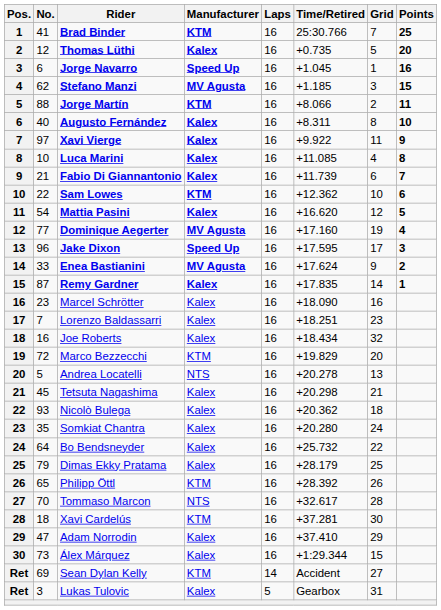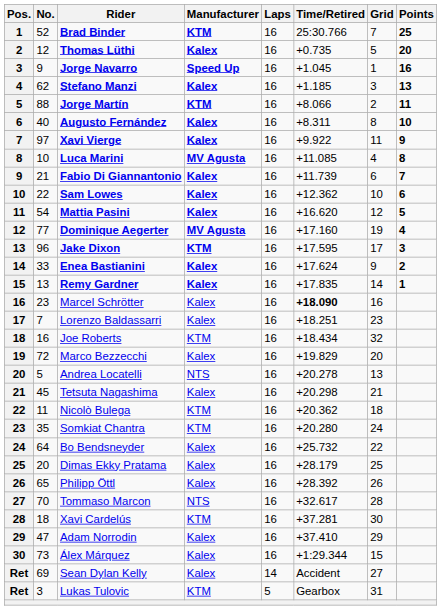 <table class="wikitable" style="font-size: 95%;">
 <tr>
 <th>Pos.</th>
 <th>No.</th>
 <th>Rider</th>
 <th>Manufacturer</th>
 <th>Laps</th>
 <th>Time/Retired</th>
 <th>Grid</th>
 <th>Points</th>
 </tr>
 <tr>
 <th>1</th>
-<td>41</td>
+<td>52</td>
 <td> <strong><a href='#'>Brad Binder</a></strong></td>
 <td><strong><a href='#'>KTM</a></strong></td>
 <td>16</td>
 <td>25:30.766</td>
 <td>7</td>
 <td><strong>25</strong></td>
 </tr>
 <tr>
 <th>2</th>
 <td>12</td>
 <td> <strong><a href='#'>Thomas Lüthi</a></strong></td>
 <td><strong><a href='#'>Kalex</a></strong></td>
 <td>16</td>
 <td>+0.735</td>
 <td>5</td>
 <td><strong>20</strong></td>
 </tr>
 <tr>
 <th>3</th>
-<td>6</td>
+<td>9</td>
 <td> <strong><a href='#'>Jorge Navarro</a></strong></td>
 <td><strong><a href='#'>Speed Up</a></strong></td>
 <td>16</td>
 <td>+1.045</td>
 <td>1</td>
 <td><strong>16</strong></td>
 </tr>
 <tr>
 <th>4</th>
 <td>62</td>
 <td> <strong><a href='#'>Stefano Manzi</a></strong></td>
-<td><strong><a href='#'>MV Agusta</a></strong></td>
+<td><strong><a href='#'>Kalex</a></strong></td>
 <td>16</td>
 <td>+1.185</td>
 <td>3</td>
-<td><strong>15</strong></td>
+<td><strong>13</strong></td>
 </tr>
 <tr>
 <th>5</th>
 <td>88</td>
 <td> <strong><a href='#'>Jorge Martín</a></strong></td>
 <td><strong><a href='#'>KTM</a></strong></td>
 <td>16</td>
 <td>+8.066</td>
 <td>2</td>
 <td><strong>11</strong></td>
 </tr>
 <tr>
 <th>6</th>
 <td>40</td>
 <td> <strong><a href='#'>Augusto Fernández</a></strong></td>
 <td><strong><a href='#'>Kalex</a></strong></td>
 <td>16</td>
 <td>+8.311</td>
 <td>8</td>
 <td><strong>10</strong></td>
 </tr>
 <tr>
 <th>7</th>
 <td>97</td>
 <td> <strong><a href='#'>Xavi Vierge</a></strong></td>
 <td><strong><a href='#'>Kalex</a></strong></td>
 <td>16</td>
 <td>+9.922</td>
 <td>11</td>
 <td><strong>9</strong></td>
 </tr>
 <tr>
 <th>8</th>
 <td>10</td>
 <td> <strong><a href='#'>Luca Marini</a></strong></td>
-<td><strong><a href='#'>Kalex</a></strong></td>
+<td><strong><a href='#'>MV Agusta</a></strong></td>
 <td>16</td>
 <td>+11.085</td>
 <td>4</td>
 <td><strong>8</strong></td>
 </tr>
 <tr>
 <th>9</th>
 <td>21</td>
 <td> <strong><a href='#'>Fabio Di Giannantonio</a></strong></td>
 <td><strong><a href='#'>Kalex</a></strong></td>
 <td>16</td>
 <td>+11.739</td>
 <td>6</td>
 <td><strong>7</strong></td>
 </tr>
 <tr>
 <th>10</th>
 <td>22</td>
 <td> <strong><a href='#'>Sam Lowes</a></strong></td>
-<td><strong><a href='#'>KTM</a></strong></td>
+<td><strong><a href='#'>Kalex</a></strong></td>
 <td>16</td>
 <td>+12.362</td>
 <td>10</td>
 <td><strong>6</strong></td>
 </tr>
 <tr>
 <th>11</th>
 <td>54</td>
 <td> <strong><a href='#'>Mattia Pasini</a></strong></td>
 <td><strong><a href='#'>Kalex</a></strong></td>
 <td>16</td>
 <td>+16.620</td>
 <td>12</td>
 <td><strong>5</strong></td>
 </tr>
 <tr>
 <th>12</th>
 <td>77</td>
 <td> <strong><a href='#'>Dominique Aegerter</a></strong></td>
 <td><strong><a href='#'>MV Agusta</a></strong></td>
 <td>16</td>
 <td>+17.160</td>
 <td>19</td>
 <td><strong>4</strong></td>
 </tr>
 <tr>
 <th>13</th>
 <td>96</td>
 <td> <strong><a href='#'>Jake Dixon</a></strong></td>
-<td><strong><a href='#'>Speed Up</a></strong></td>
+<td><strong><a href='#'>KTM</a></strong></td>
 <td>16</td>
 <td>+17.595</td>
 <td>17</td>
 <td><strong>3</strong></td>
 </tr>
 <tr>
 <th>14</th>
 <td>33</td>
 <td> <strong><a href='#'>Enea Bastianini</a></strong></td>
-<td><strong><a href='#'>MV Agusta</a></strong></td>
+<td><strong><a href='#'>Kalex</a></strong></td>
 <td>16</td>
 <td>+17.624</td>
 <td>9</td>
 <td><strong>2</strong></td>
 </tr>
 <tr>
 <th>15</th>
-<td>87</td>
+<td>13</td>
 <td> <strong><a href='#'>Remy Gardner</a></strong></td>
 <td><strong><a href='#'>Kalex</a></strong></td>
 <td>16</td>
 <td>+17.835</td>
 <td>14</td>
 <td><strong>1</strong></td>
 </tr>
 <tr>
 <th>16</th>
 <td>23</td>
 <td> <a href='#'>Marcel Schrötter</a></td>
 <td><a href='#'>Kalex</a></td>
 <td>16</td>
-<td>+18.090</td>
+<td><strong>+18.090</strong></td>
 <td>16</td>
 <td></td>
 </tr>
 <tr>
 <th>17</th>
 <td>7</td>
 <td> <a href='#'>Lorenzo Baldassarri</a></td>
 <td><a href='#'>Kalex</a></td>
 <td>16</td>
 <td>+18.251</td>
 <td>23</td>
 <td></td>
 </tr>
 <tr>
 <th>18</th>
 <td>16</td>
 <td> <a href='#'>Joe Roberts</a></td>
-<td><a href='#'>Kalex</a></td>
+<td><a href='#'>KTM</a></td>
 <td>16</td>
 <td>+18.434</td>
 <td>32</td>
 <td></td>
 </tr>
 <tr>
 <th>19</th>
 <td>72</td>
 <td> <a href='#'>Marco Bezzecchi</a></td>
-<td><a href='#'>KTM</a></td>
+<td><a href='#'>Kalex</a></td>
 <td>16</td>
 <td>+19.829</td>
 <td>20</td>
 <td></td>
 </tr>
 <tr>
 <th>20</th>
 <td>5</td>
 <td> <a href='#'>Andrea Locatelli</a></td>
 <td><a href='#'>NTS</a></td>
 <td>16</td>
 <td>+20.278</td>
 <td>13</td>
 <td></td>
 </tr>
 <tr>
 <th>21</th>
 <td>45</td>
 <td> <a href='#'>Tetsuta Nagashima</a></td>
 <td><a href='#'>Kalex</a></td>
 <td>16</td>
 <td>+20.298</td>
 <td>21</td>
 <td></td>
 </tr>
 <tr>
 <th>22</th>
-<td>93</td>
+<td>11</td>
 <td> <a href='#'>Nicolò Bulega</a></td>
-<td><a href='#'>Kalex</a></td>
+<td><a href='#'>KTM</a></td>
 <td>16</td>
 <td>+20.362</td>
 <td>18</td>
 <td></td>
 </tr>
 <tr>
 <th>23</th>
 <td>35</td>
 <td> <a href='#'>Somkiat Chantra</a></td>
-<td><a href='#'>Kalex</a></td>
+<td><a href='#'>KTM</a></td>
 <td>16</td>
 <td>+20.280</td>
 <td>24</td>
 <td></td>
 </tr>
 <tr>
 <th>24</th>
 <td>64</td>
 <td> <a href='#'>Bo Bendsneyder</a></td>
 <td><a href='#'>Kalex</a></td>
 <td>16</td>
 <td>+25.732</td>
 <td>22</td>
 <td></td>
 </tr>
 <tr>
 <th>25</th>
-<td>79</td>
+<td>20</td>
 <td> <a href='#'>Dimas Ekky Pratama</a></td>
 <td><a href='#'>Kalex</a></td>
 <td>16</td>
 <td>+28.179</td>
 <td>25</td>
 <td></td>
 </tr>
 <tr>
 <th>26</th>
 <td>65</td>
 <td> <a href='#'>Philipp Öttl</a></td>
-<td><a href='#'>KTM</a></td>
+<td><a href='#'>Kalex</a></td>
 <td>16</td>
 <td>+28.392</td>
 <td>26</td>
 <td></td>
 </tr>
 <tr>
 <th>27</th>
 <td>70</td>
 <td> <a href='#'>Tommaso Marcon</a></td>
 <td><a href='#'>NTS</a></td>
 <td>16</td>
 <td>+32.617</td>
 <td>28</td>
 <td></td>
 </tr>
 <tr>
 <th>28</th>
 <td>18</td>
 <td> <a href='#'>Xavi Cardelús</a></td>
 <td><a href='#'>KTM</a></td>
 <td>16</td>
 <td>+37.281</td>
 <td>30</td>
 <td></td>
 </tr>
 <tr>
 <th>29</th>
 <td>47</td>
 <td> <a href='#'>Adam Norrodin</a></td>
 <td><a href='#'>Kalex</a></td>
 <td>16</td>
 <td>+37.410</td>
 <td>29</td>
 <td></td>
 </tr>
 <tr>
 <th>30</th>
 <td>73</td>
 <td> <a href='#'>Álex Márquez</a></td>
 <td><a href='#'>Kalex</a></td>
 <td>16</td>
 <td>+1:29.344</td>
 <td>15</td>
 <td></td>
 </tr>
 <tr>
 <th>Ret</th>
 <td>69</td>
 <td> <a href='#'>Sean Dylan Kelly</a></td>
-<td><a href='#'>KTM</a></td>
+<td><a href='#'>Kalex</a></td>
 <td>14</td>
 <td>Accident</td>
 <td>27</td>
 <td></td>
 </tr>
 <tr>
 <th>Ret</th>
 <td>3</td>
 <td> <a href='#'>Lukas Tulovic</a></td>
-<td><a href='#'>Kalex</a></td>
+<td><a href='#'>KTM</a></td>
 <td>5</td>
 <td>Gearbox</td>
 <td>31</td>
 <td></td>
 </tr>
 <tr>
 <th colspan=8></th>
 </tr>
 </table>
